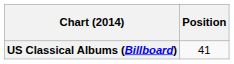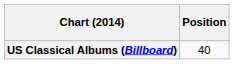 <table class="wikitable sortable plainrowheaders" style="text-align:center">
 <tr>
 <th scope="col" height=45>Chart (2014)</th>
 <th scope="col">Position</th>
 </tr>
 <tr>
 <th scope="row">US Classical Albums (<em><a href='#'>Billboard</a></em>)</th>
-<td>41</td>
+<td>40</td>
 </tr>
 </table>
